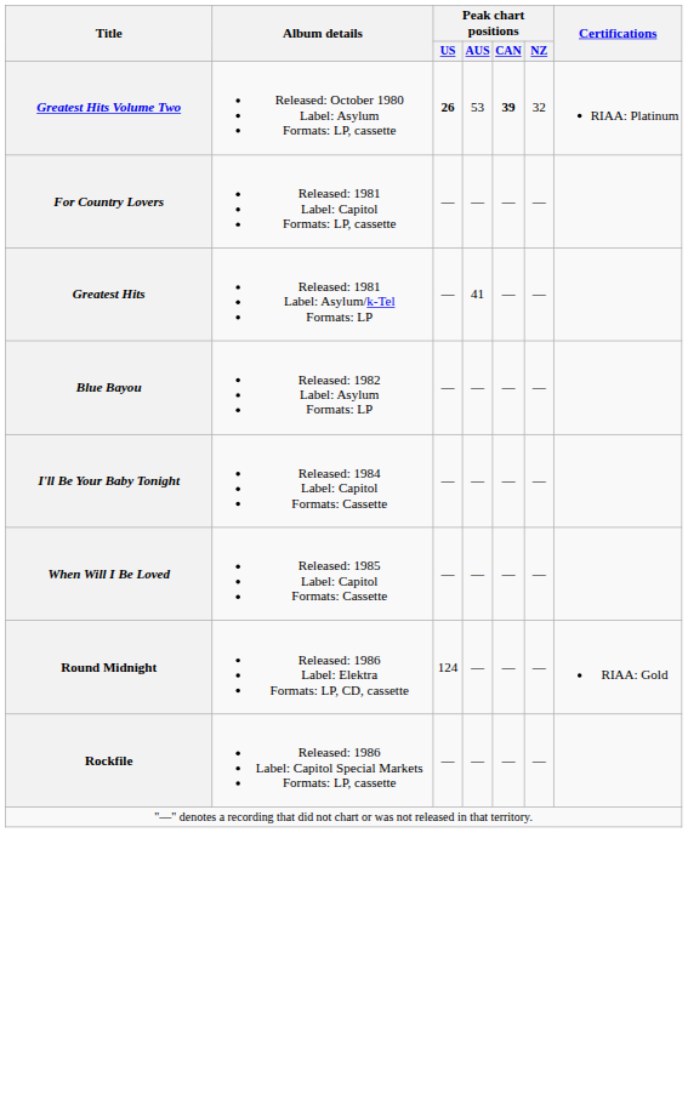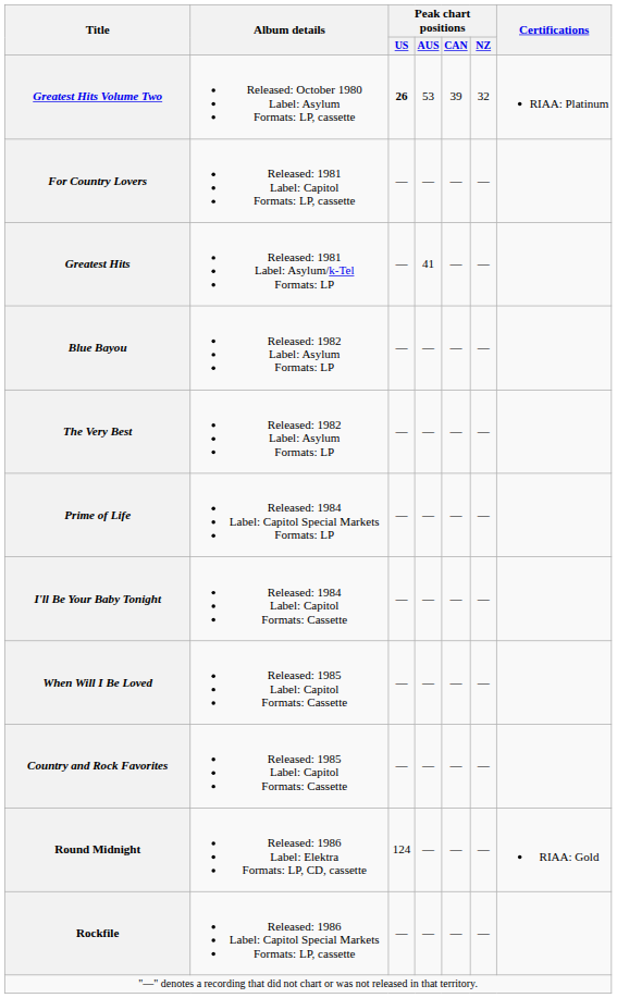 <table class="wikitable plainrowheaders" style="text-align:center;" border="1">
 <tr>
 <th scope="col" rowspan="2" style="width:15em;">Title</th>
 <th scope="col" rowspan="2" style="width:16em;">Album details</th>
 <th scope="col" colspan="4">Peak chart positions</th>
 <th scope="col" rowspan="2"><a href='#'>Certifications</a></th>
 </tr>
 <tr>
 <th scope="col" style="width:2em;font-size:90%;"><a href='#'>US</a><br></th>
 <th scope="col" style="width:2em;font-size:90%;"><a href='#'>AUS</a><br></th>
 <th scope="col" style="width:2em;font-size:90%;"><a href='#'>CAN</a><br></th>
 <th scope="col" style="width:2em;font-size:90%;"><a href='#'>NZ</a><br></th>
 </tr>
 <tr>
 <th scope="row"><em><a href='#'>Greatest Hits Volume Two</a></em></th>
 <td><br><ul><li>Released: October 1980</li><li>Label: Asylum</li><li>Formats: LP, cassette</li></ul></td>
 <td><strong>26</strong></td>
 <td>53</td>
-<td><strong>39</strong></td>
+<td>39</td>
 <td>32</td>
 <td><br><ul><li>RIAA: Platinum</li></ul></td>
 </tr>
 <tr>
 <th scope="row"><em>For Country Lovers</em></th>
 <td><br><ul><li>Released: 1981</li><li>Label: Capitol</li><li>Formats: LP, cassette</li></ul></td>
 <td>—</td>
 <td>—</td>
 <td>—</td>
 <td>—</td>
 <td></td>
 </tr>
 <tr>
 <th scope="row"><em>Greatest Hits</em></th>
 <td><br><ul><li>Released: 1981</li><li>Label: Asylum/<a href='#'>k-Tel</a></li><li>Formats: LP</li></ul></td>
 <td>—</td>
 <td>41</td>
 <td>—</td>
 <td>—</td>
 <td></td>
 </tr>
 <tr>
 <th scope="row"><em>Blue Bayou</em></th>
 <td><br><ul><li>Released: 1982</li><li>Label: Asylum</li><li>Formats: LP</li></ul></td>
 <td>—</td>
 <td>—</td>
 <td>—</td>
 <td>—</td>
 <td></td>
 </tr>
 <tr>
+<th scope="row"><em>The Very Best</em></th>
+<td><br><ul><li>Released: 1982</li><li>Label: Asylum</li><li>Formats: LP</li></ul></td>
+<td>—</td>
+<td>—</td>
+<td>—</td>
+<td>—</td>
+<td></td>
+</tr>
+<tr>
+<th scope="row"><em>Prime of Life</em></th>
+<td><br><ul><li>Released: 1984</li><li>Label: Capitol Special Markets</li><li>Formats: LP</li></ul></td>
+<td>—</td>
+<td>—</td>
+<td>—</td>
+<td>—</td>
+<td></td>
+</tr>
+<tr>
 <th scope="row"><em>I'll Be Your Baby Tonight</em></th>
 <td><br><ul><li>Released: 1984</li><li>Label: Capitol</li><li>Formats: Cassette</li></ul></td>
 <td>—</td>
 <td>—</td>
 <td>—</td>
 <td>—</td>
 <td></td>
 </tr>
 <tr>
 <th scope="row"><em>When Will I Be Loved</em></th>
+<td><br><ul><li>Released: 1985</li><li>Label: Capitol</li><li>Formats: Cassette</li></ul></td>
+<td>—</td>
+<td>—</td>
+<td>—</td>
+<td>—</td>
+<td></td>
+</tr>
+<tr>
+<th scope="row"><em>Country and Rock Favorites</em></th>
 <td><br><ul><li>Released: 1985</li><li>Label: Capitol</li><li>Formats: Cassette</li></ul></td>
 <td>—</td>
 <td>—</td>
 <td>—</td>
 <td>—</td>
 <td></td>
 </tr>
 <tr>
 <th scope="row"><strong>Round Midnight<em></th>
 <td><br><ul><li>Released: 1986</li><li>Label: Elektra</li><li>Formats: LP, CD, cassette</li></ul></td>
 <td>124</td>
 <td>—</td>
 <td>—</td>
 <td>—</td>
 <td><br><ul><li>RIAA: Gold</li></ul></td>
 </tr>
 <tr>
 <th scope="row"></em>Rockfile<em></th>
 <td><br><ul><li>Released: 1986</li><li>Label: Capitol Special Markets</li><li>Formats: LP, cassette</li></ul></td>
 <td>—</td>
 <td>—</td>
 <td>—</td>
 <td>—</td>
 <td></td>
 </tr>
 <tr>
 <td colspan="7" style="font-size:90%">"—" denotes a recording that did not chart or was not released in that territory.</td>
 </tr>
 </table>
